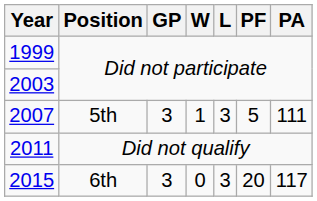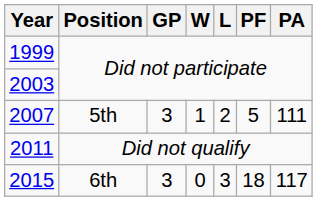 <table class="wikitable" style="text-align: center;">
 <tr>
 <th>Year</th>
 <th>Position</th>
 <th>GP</th>
 <th>W</th>
 <th>L</th>
 <th>PF</th>
 <th>PA</th>
 </tr>
 <tr>
 <td> <a href='#'>1999</a></td>
 <td colspan=6 rowspan=2><em>Did not participate</em></td>
 </tr>
 <tr>
 <td> <a href='#'>2003</a></td>
 </tr>
 <tr>
 <td> <a href='#'>2007</a></td>
 <td>5th</td>
 <td>3</td>
 <td>1</td>
-<td>3</td>
+<td>2</td>
 <td>5</td>
 <td>111</td>
 </tr>
 <tr>
 <td> <a href='#'>2011</a></td>
 <td colspan=6><em>Did not qualify</em></td>
 </tr>
 <tr>
 <td> <a href='#'>2015</a></td>
 <td>6th</td>
 <td>3</td>
 <td>0</td>
 <td>3</td>
-<td>20</td>
+<td>18</td>
 <td>117</td>
 </tr>
 </table>
